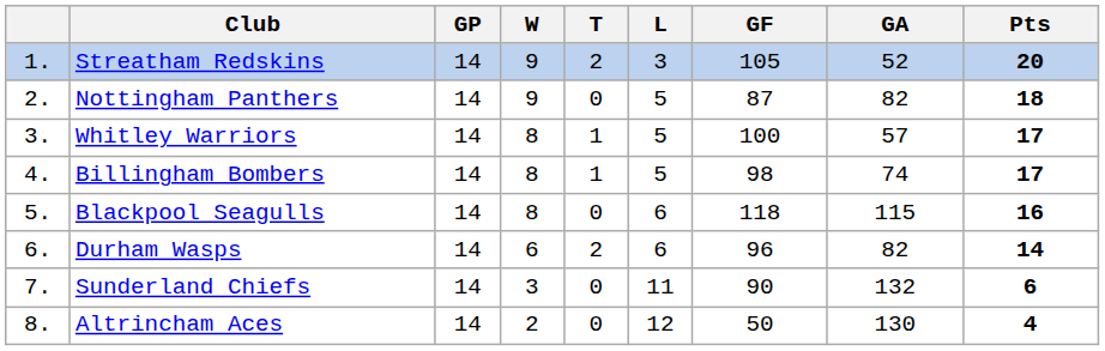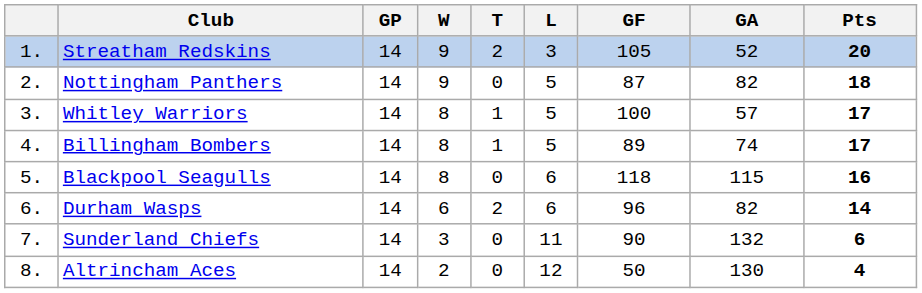 <table class="wikitable">
 <tr>
 <th width="30"></th>
 <th width="200">Club</th>
 <th width="30">GP</th>
 <th width="30">W</th>
 <th width="30">T</th>
 <th width="30">L</th>
 <th width="70">GF</th>
 <th width="70">GA</th>
 <th width="70">Pts</th>
 </tr>
 <tr bgcolor="#BCD2EE" align="center">
 <td>1.</td>
 <td align="left"><a href='#'>Streatham Redskins</a></td>
 <td>14</td>
 <td>9</td>
 <td>2</td>
 <td>3</td>
 <td>105</td>
 <td>52</td>
 <td><strong>20</strong></td>
 </tr>
 <tr bgcolor="#FFFFFF" align="center">
 <td>2.</td>
 <td align="left"><a href='#'>Nottingham Panthers</a></td>
 <td>14</td>
 <td>9</td>
 <td>0</td>
 <td>5</td>
 <td>87</td>
 <td>82</td>
 <td><strong>18</strong></td>
 </tr>
 <tr bgcolor="#FFFFFF" align="center">
 <td>3.</td>
 <td align="left"><a href='#'>Whitley Warriors</a></td>
 <td>14</td>
 <td>8</td>
 <td>1</td>
 <td>5</td>
 <td>100</td>
 <td>57</td>
 <td><strong>17</strong></td>
 </tr>
 <tr bgcolor="#FFFFFF" align="center">
 <td>4.</td>
 <td align="left"><a href='#'>Billingham Bombers</a></td>
 <td>14</td>
 <td>8</td>
 <td>1</td>
 <td>5</td>
-<td>98</td>
+<td>89</td>
 <td>74</td>
 <td><strong>17</strong></td>
 </tr>
 <tr bgcolor="#FFFFFF" align="center">
 <td>5.</td>
 <td align="left"><a href='#'>Blackpool Seagulls</a></td>
 <td>14</td>
 <td>8</td>
 <td>0</td>
 <td>6</td>
 <td>118</td>
 <td>115</td>
 <td><strong>16</strong></td>
 </tr>
 <tr bgcolor="#FFFFFF" align="center">
 <td>6.</td>
 <td align="left"><a href='#'>Durham Wasps</a></td>
 <td>14</td>
 <td>6</td>
 <td>2</td>
 <td>6</td>
 <td>96</td>
 <td>82</td>
 <td><strong>14</strong></td>
 </tr>
 <tr bgcolor="#FFFFFF" align="center">
 <td>7.</td>
 <td align="left"><a href='#'>Sunderland Chiefs</a></td>
 <td>14</td>
 <td>3</td>
 <td>0</td>
 <td>11</td>
 <td>90</td>
 <td>132</td>
 <td><strong>6</strong></td>
 </tr>
 <tr bgcolor="#FFFFFF" align="center">
 <td>8.</td>
 <td align="left"><a href='#'>Altrincham Aces</a></td>
 <td>14</td>
 <td>2</td>
 <td>0</td>
 <td>12</td>
 <td>50</td>
 <td>130</td>
 <td><strong>4</strong></td>
 </tr>
 </table>
